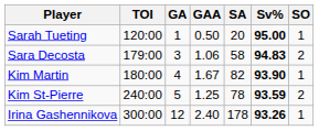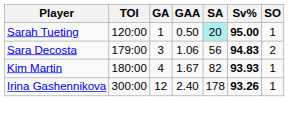 <table class="wikitable sortable" style="text-align:center;">
 <tr>
 <th>Player</th>
 <th>TOI</th>
 <th>GA</th>
 <th>GAA</th>
 <th>SA</th>
 <th>Sv%</th>
 <th>SO</th>
 </tr>
 <tr>
 <td style="text-align:left;"> <a href='#'>Sarah Tueting</a></td>
 <td>120:00</td>
 <td>1</td>
 <td>0.50</td>
-<td>20</td>
+<td style="background: paleturquoise;">20</td>
 <td><strong>95.00</strong></td>
 <td>1</td>
 </tr>
 <tr>
 <td style="text-align:left;"> <a href='#'>Sara Decosta</a></td>
 <td>179:00</td>
 <td>3</td>
 <td>1.06</td>
-<td>58</td>
+<td>56</td>
 <td><strong>94.83</strong></td>
 <td>2</td>
 </tr>
 <tr>
 <td style="text-align:left;"> <a href='#'>Kim Martin</a></td>
 <td>180:00</td>
 <td>4</td>
 <td>1.67</td>
 <td>82</td>
-<td><strong>93.90</strong></td>
+<td><strong>93.93</strong></td>
 <td>1</td>
-</tr>
-<tr>
-<td style="text-align:left;"> <a href='#'>Kim St-Pierre</a></td>
-<td>240:00</td>
-<td>5</td>
-<td>1.25</td>
-<td>78</td>
-<td><strong>93.59</strong></td>
-<td>2</td>
 </tr>
 <tr>
 <td style="text-align:left;"> <a href='#'>Irina Gashennikova</a></td>
 <td>300:00</td>
 <td>12</td>
 <td>2.40</td>
 <td>178</td>
 <td><strong>93.26</strong></td>
 <td>1</td>
 </tr>
 </table>
